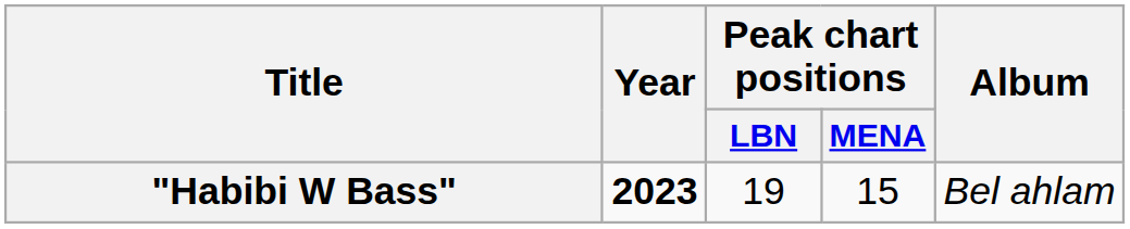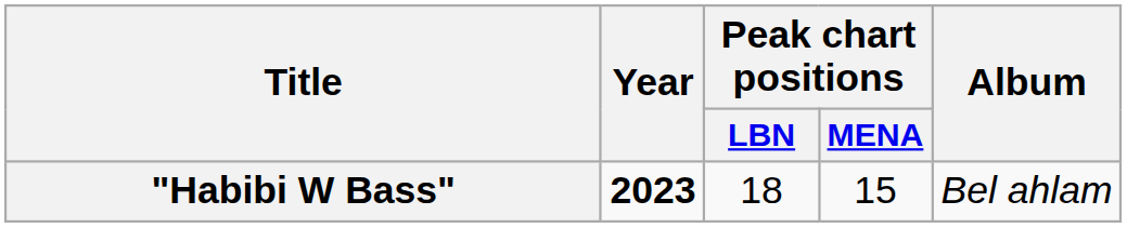 <table class="wikitable plainrowheaders" style="text-align:center;">
 <tr>
 <th scope="col" rowspan="2" style="width:15em;">Title</th>
 <th scope="col" rowspan="2" style="width:1em;">Year</th>
 <th colspan="2">Peak chart positions</th>
 <th scope="col" rowspan="2">Album</th>
 </tr>
 <tr>
 <th scope="col" style="width:3em;font-size:85%;"><a href='#'>LBN</a><br></th>
 <th scope="col" style="width:3em;font-size:85%;"><a href='#'>MENA</a><br></th>
 </tr>
 <tr>
 <th scope="row">"Habibi W Bass"</th>
 <td><strong>2023</strong></td>
-<td>19</td>
+<td>18</td>
 <td>15</td>
 <td><em>Bel ahlam</em></td>
 </tr>
 </table>
